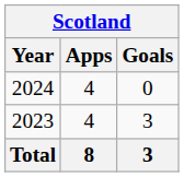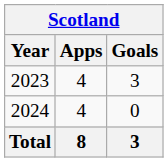 <table class="wikitable" style="text-align:center">
 <tr>
 <th colspan=3><a href='#'>Scotland</a></th>
 </tr>
 <tr>
 <th>Year</th>
 <th>Apps</th>
 <th>Goals</th>
 </tr>
 <tr>
+<td>2023</td>
+<td>4</td>
+<td>3</td>
+</tr>
+<tr>
 <td>2024</td>
 <td>4</td>
 <td>0</td>
-</tr>
-<tr>
-<td>2023</td>
-<td>4</td>
-<td>3</td>
 </tr>
 <tr>
 <th>Total</th>
 <th>8</th>
 <th>3</th>
 </tr>
 </table>
